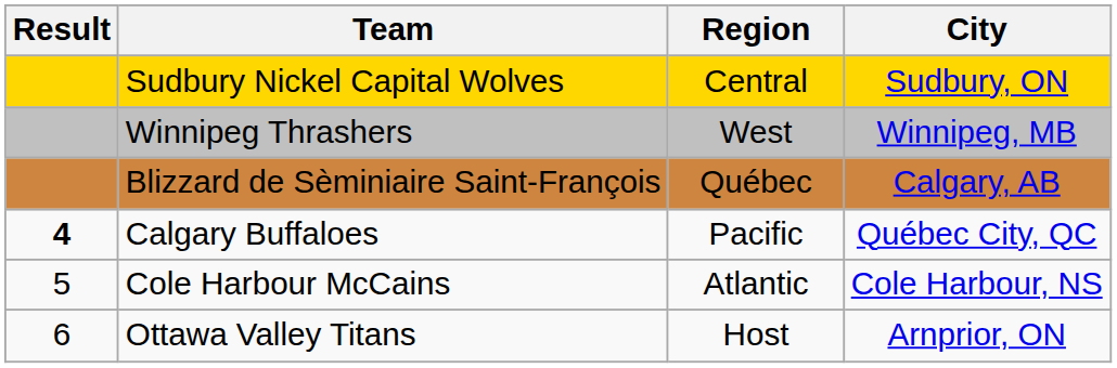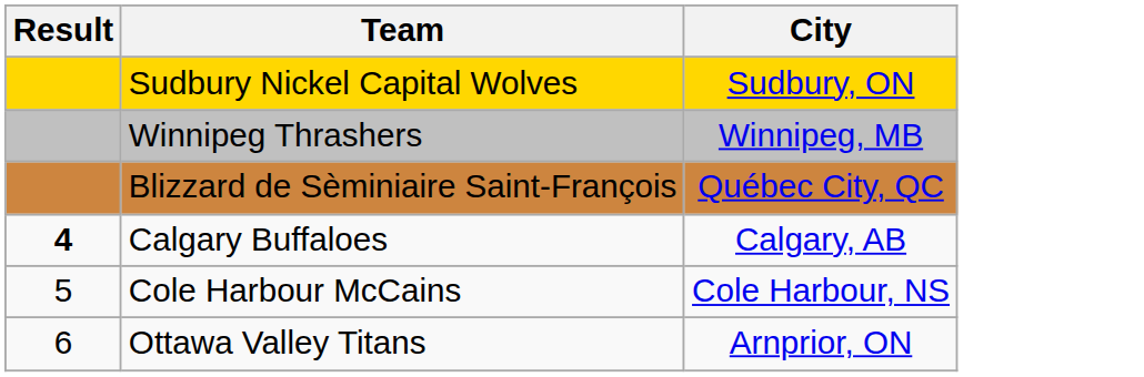 <table class="wikitable" style="text-align: center;">
 <tr>
 <th width=20>Result</th>
 <th>Team</th>
-<th width=80>Region</th>
 <th>City</th>
 </tr>
 <tr align="center" bgcolor=gold>
 <td></td>
 <td align="left">Sudbury Nickel Capital Wolves</td>
-<td>Central</td>
 <td><a href='#'>Sudbury, ON</a></td>
 </tr>
 <tr align="center" bgcolor=silver>
 <td></td>
 <td align="left">Winnipeg Thrashers</td>
-<td>West</td>
 <td><a href='#'>Winnipeg, MB</a></td>
 </tr>
 <tr align="center" bgcolor=Peru>
 <td></td>
 <td align="left">Blizzard de Sèminiaire Saint-François</td>
-<td>Québec</td>
-<td><a href='#'>Calgary, AB</a></td>
+<td><a href='#'>Québec City, QC</a></td>
 </tr>
 <tr>
 <td><strong>4</strong></td>
 <td align="left">Calgary Buffaloes</td>
-<td>Pacific</td>
-<td><a href='#'>Québec City, QC</a></td>
+<td><a href='#'>Calgary, AB</a></td>
 </tr>
 <tr>
 <td>5</td>
 <td align="left">Cole Harbour McCains</td>
-<td>Atlantic</td>
 <td><a href='#'>Cole Harbour, NS</a></td>
 </tr>
 <tr>
 <td>6</td>
 <td align="left">Ottawa Valley Titans</td>
-<td>Host</td>
 <td><a href='#'>Arnprior, ON</a></td>
 </tr>
 </table>
